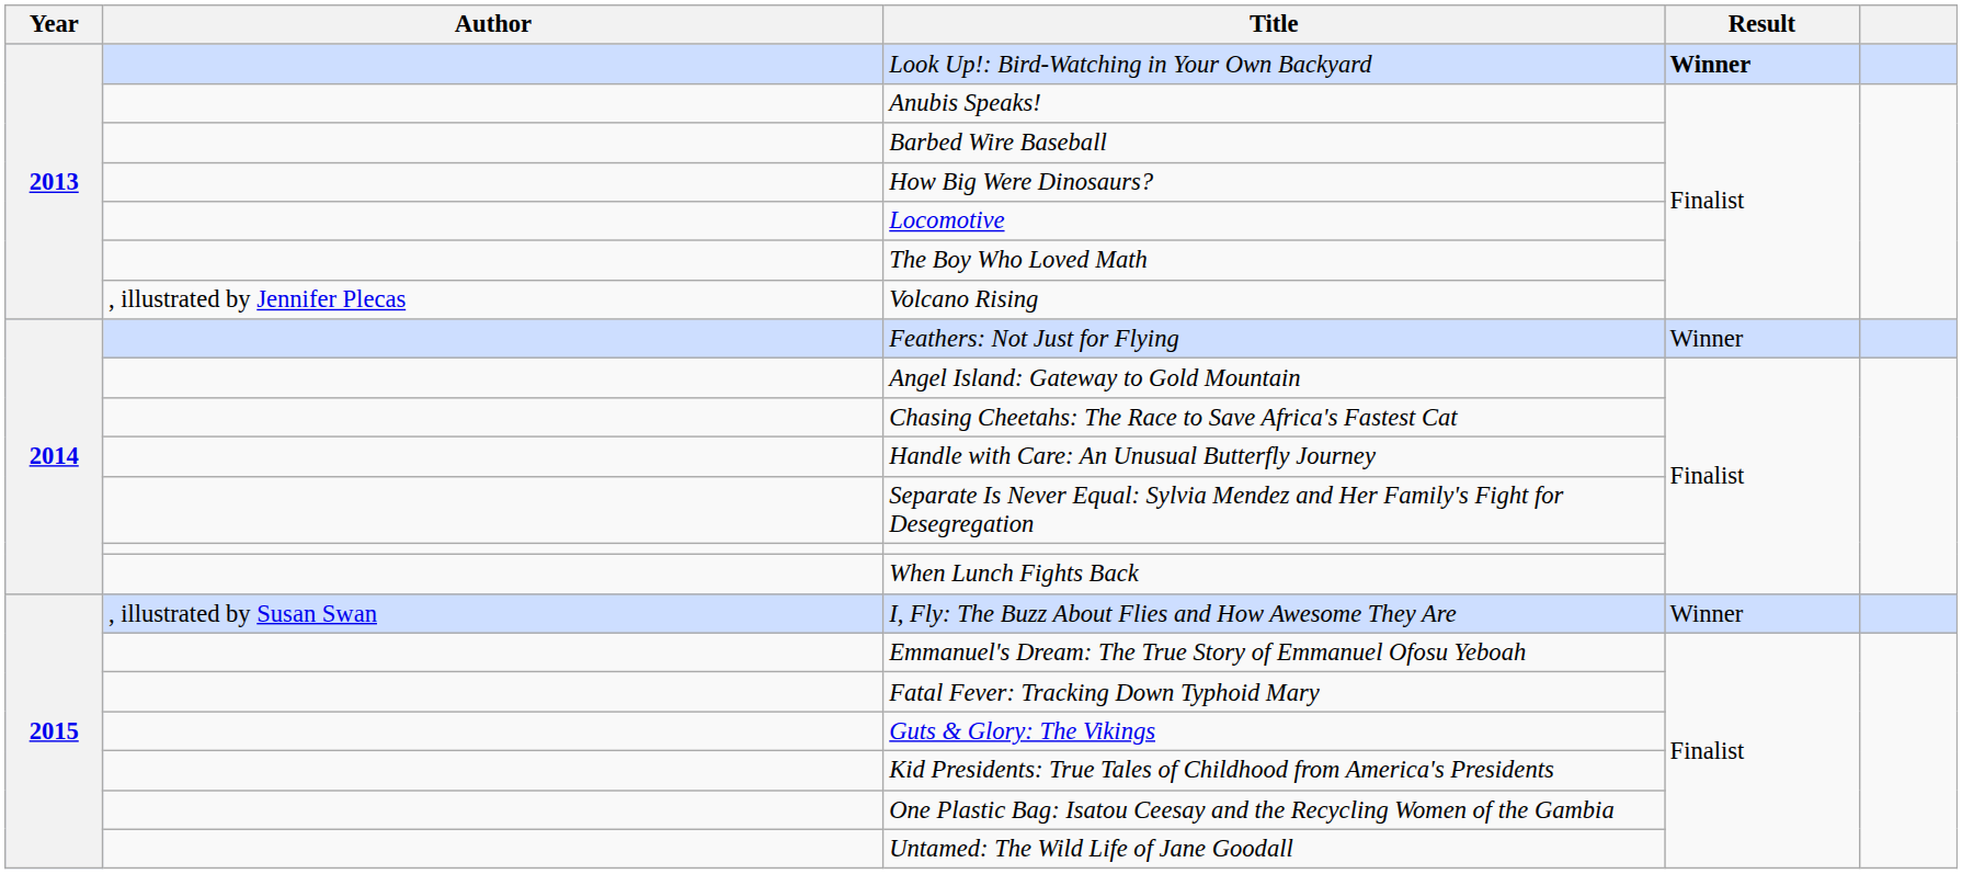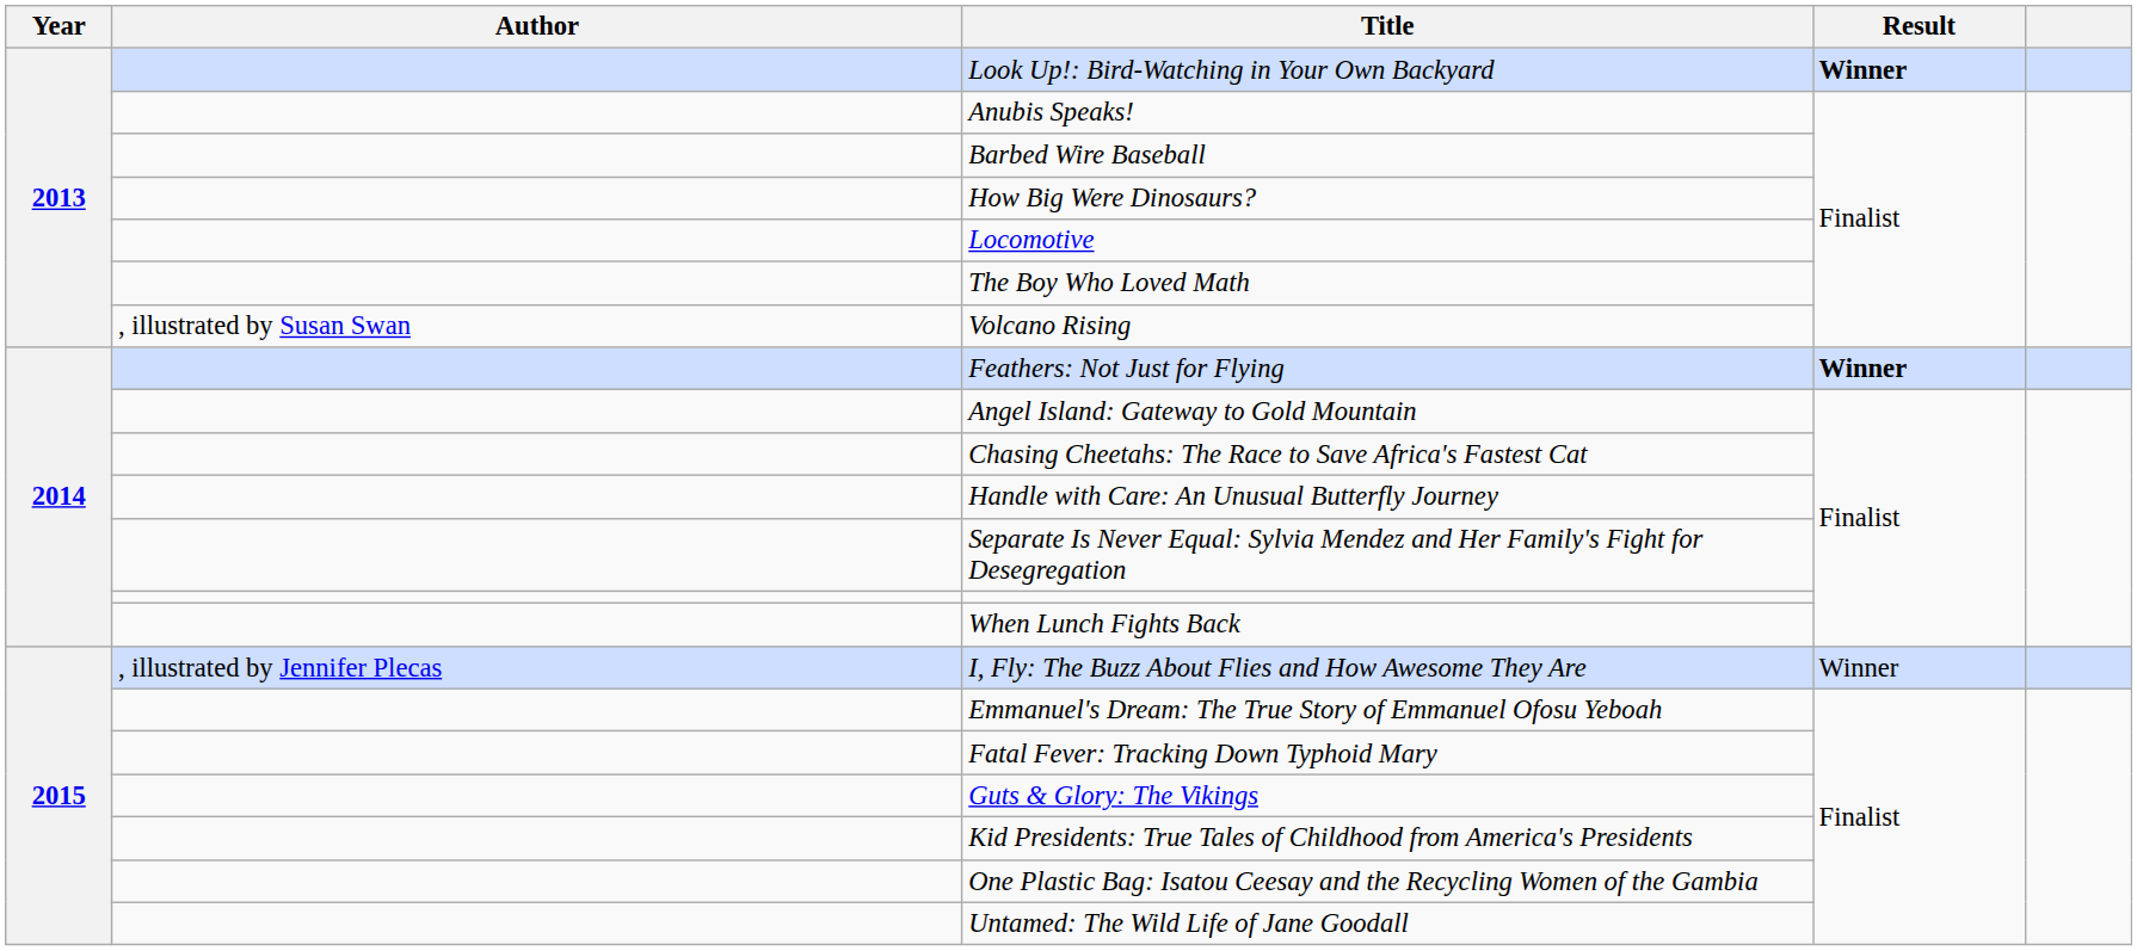 <table class="wikitable sortable mw-collapsible" width="100%">
 <tr>
 <th scope=col width="5%">Year</th>
 <th scope=col width="40%">Author</th>
 <th scope=col width="40%">Title</th>
 <th scope=col width="10%">Result</th>
 <th scope=col width="5%" class="unsortable"></th>
 </tr>
 <tr style="background:#cddeff">
 <th scope=row rowspan="7"><a href='#'>2013</a></th>
 <td></td>
 <td><em>Look Up!: Bird-Watching in Your Own Backyard</em></td>
 <td><strong>Winner</strong></td>
 <td></td>
 </tr>
 <tr>
 <td></td>
 <td><em>Anubis Speaks!</em></td>
 <td rowspan="6">Finalist</td>
 <td rowspan="6"></td>
 </tr>
 <tr>
 <td></td>
 <td><em>Barbed Wire Baseball</em></td>
 </tr>
 <tr>
 <td></td>
 <td><em>How Big Were Dinosaurs?</em></td>
 </tr>
 <tr>
 <td></td>
 <td><em><a href='#'>Locomotive</a></em></td>
 </tr>
 <tr>
 <td></td>
 <td><em>The Boy Who Loved Math</em></td>
 </tr>
 <tr>
-<td>, illustrated by <a href='#'>Jennifer Plecas</a></td>
+<td>, illustrated by <a href='#'>Susan Swan</a></td>
 <td><em>Volcano Rising</em></td>
 </tr>
 <tr style="background:#cddeff">
 <th scope=row rowspan="7"><a href='#'>2014</a></th>
 <td></td>
 <td><em>Feathers: Not Just for Flying</em></td>
-<td>Winner</td>
+<td><strong>Winner</strong></td>
 <td></td>
 </tr>
 <tr>
 <td></td>
 <td><em>Angel Island: Gateway to Gold Mountain</em></td>
 <td rowspan="6">Finalist</td>
 <td rowspan="6"></td>
 </tr>
 <tr>
 <td></td>
 <td><em>Chasing Cheetahs: The Race to Save Africa's Fastest Cat</em></td>
 </tr>
 <tr>
 <td></td>
 <td><em>Handle with Care: An Unusual Butterfly Journey</em></td>
 </tr>
 <tr>
 <td></td>
 <td><em>Separate Is Never Equal: Sylvia Mendez and Her Family's Fight for Desegregation</em></td>
 </tr>
 <tr>
 <td></td>
 <td><em></em></td>
 </tr>
 <tr>
 <td></td>
 <td><em>When Lunch Fights Back</em></td>
 </tr>
 <tr style="background:#cddeff">
 <th scope=row rowspan="7"><a href='#'>2015</a></th>
-<td>, illustrated by <a href='#'>Susan Swan</a></td>
+<td>, illustrated by <a href='#'>Jennifer Plecas</a></td>
 <td><em>I, Fly: The Buzz About Flies and How Awesome They Are</em></td>
 <td>Winner</td>
 <td></td>
 </tr>
 <tr>
 <td></td>
 <td><em>Emmanuel's Dream: The True Story of Emmanuel Ofosu Yeboah</em></td>
 <td rowspan="6">Finalist</td>
 <td rowspan="6"></td>
 </tr>
 <tr>
 <td></td>
 <td><em>Fatal Fever: Tracking Down Typhoid Mary</em></td>
 </tr>
 <tr>
 <td></td>
 <td><em><a href='#'>Guts & Glory: The Vikings</a></em></td>
 </tr>
 <tr>
 <td></td>
 <td><em>Kid Presidents: True Tales of Childhood from America's Presidents</em></td>
 </tr>
 <tr>
 <td></td>
 <td><em>One Plastic Bag: Isatou Ceesay and the Recycling Women of the Gambia</em></td>
 </tr>
 <tr>
 <td></td>
 <td><em>Untamed: The Wild Life of Jane Goodall</em></td>
 </tr>
 </table>
